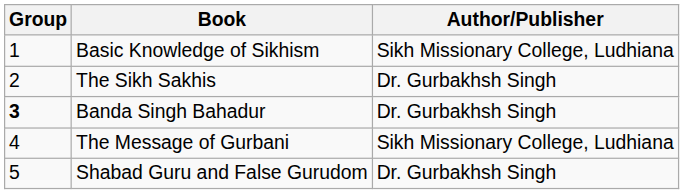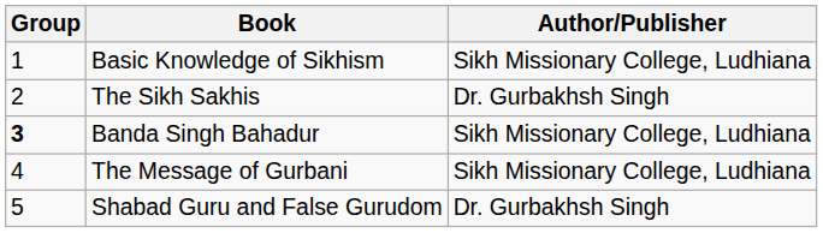 <table class="wikitable">
 <tr>
 <th>Group</th>
 <th>Book</th>
 <th>Author/Publisher</th>
 </tr>
 <tr>
 <td>1</td>
 <td>Basic Knowledge of Sikhism</td>
 <td>Sikh Missionary College, Ludhiana</td>
 </tr>
 <tr>
 <td>2</td>
 <td>The Sikh Sakhis</td>
 <td>Dr. Gurbakhsh Singh</td>
 </tr>
 <tr>
 <td><strong>3</strong></td>
 <td>Banda Singh Bahadur</td>
-<td>Dr. Gurbakhsh Singh</td>
+<td>Sikh Missionary College, Ludhiana</td>
 </tr>
 <tr>
 <td>4</td>
 <td>The Message of Gurbani</td>
 <td>Sikh Missionary College, Ludhiana</td>
 </tr>
 <tr>
 <td>5</td>
 <td>Shabad Guru and False Gurudom</td>
 <td>Dr. Gurbakhsh Singh</td>
 </tr>
 </table>
